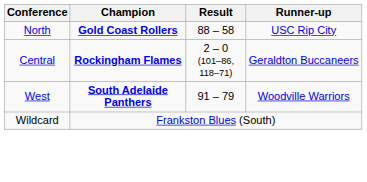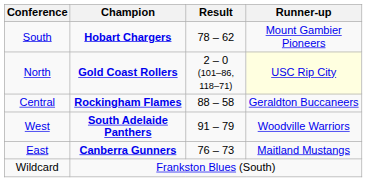 <table class="wikitable sortable" style="text-align:center">
 <tr>
 <th style="width:70px">Conference</th>
 <th style="width:160px">Champion</th>
 <th style="width:80px">Result</th>
 <th style="width:160px">Runner-up</th>
 </tr>
 <tr>
+<td align="center"><a href='#'>South</a></td>
+<td><strong><a href='#'>Hobart Chargers</a></strong></td>
+<td align="center">78 – 62</td>
+<td><a href='#'>Mount Gambier Pioneers</a></td>
+</tr>
+<tr>
 <td align="center"><a href='#'>North</a></td>
 <td><strong><a href='#'>Gold Coast Rollers</a></strong></td>
-<td align="center">88 – 58</td>
-<td><a href='#'>USC Rip City</a></td>
+<td align="center">2 – 0<br><small>(101–86, 118–71)</small></td>
+<td style="background: lightyellow;"><a href='#'>USC Rip City</a></td>
 </tr>
 <tr>
 <td align="center"><a href='#'>Central</a></td>
 <td><strong><a href='#'>Rockingham Flames</a></strong></td>
-<td align="center">2 – 0<br><small>(101–86, 118–71)</small></td>
+<td align="center">88 – 58</td>
 <td><a href='#'>Geraldton Buccaneers</a></td>
 </tr>
 <tr>
 <td align="center"><a href='#'>West</a></td>
 <td><strong><a href='#'>South Adelaide Panthers</a></strong></td>
 <td align="center">91 – 79</td>
 <td><a href='#'>Woodville Warriors</a></td>
 </tr>
 <tr>
+<td align="center"><a href='#'>East</a></td>
+<td><strong><a href='#'>Canberra Gunners</a></strong></td>
+<td align="center">76 – 73</td>
+<td><a href='#'>Maitland Mustangs</a></td>
+</tr>
+<tr>
 <td align="center">Wildcard</td>
 <td colspan="3"><a href='#'>Frankston Blues</a> (South)</td>
 </tr>
 </table>
